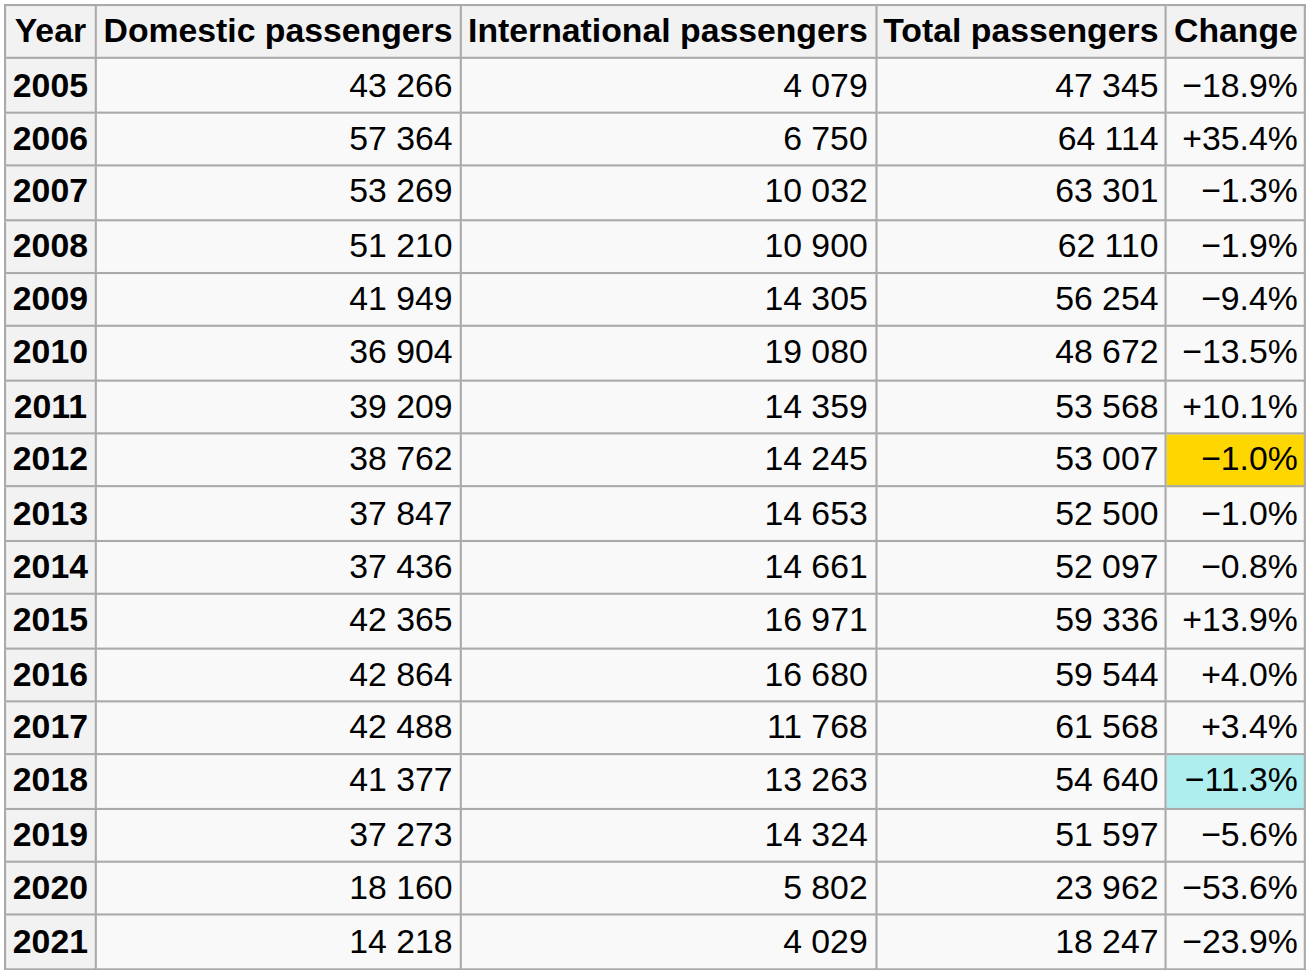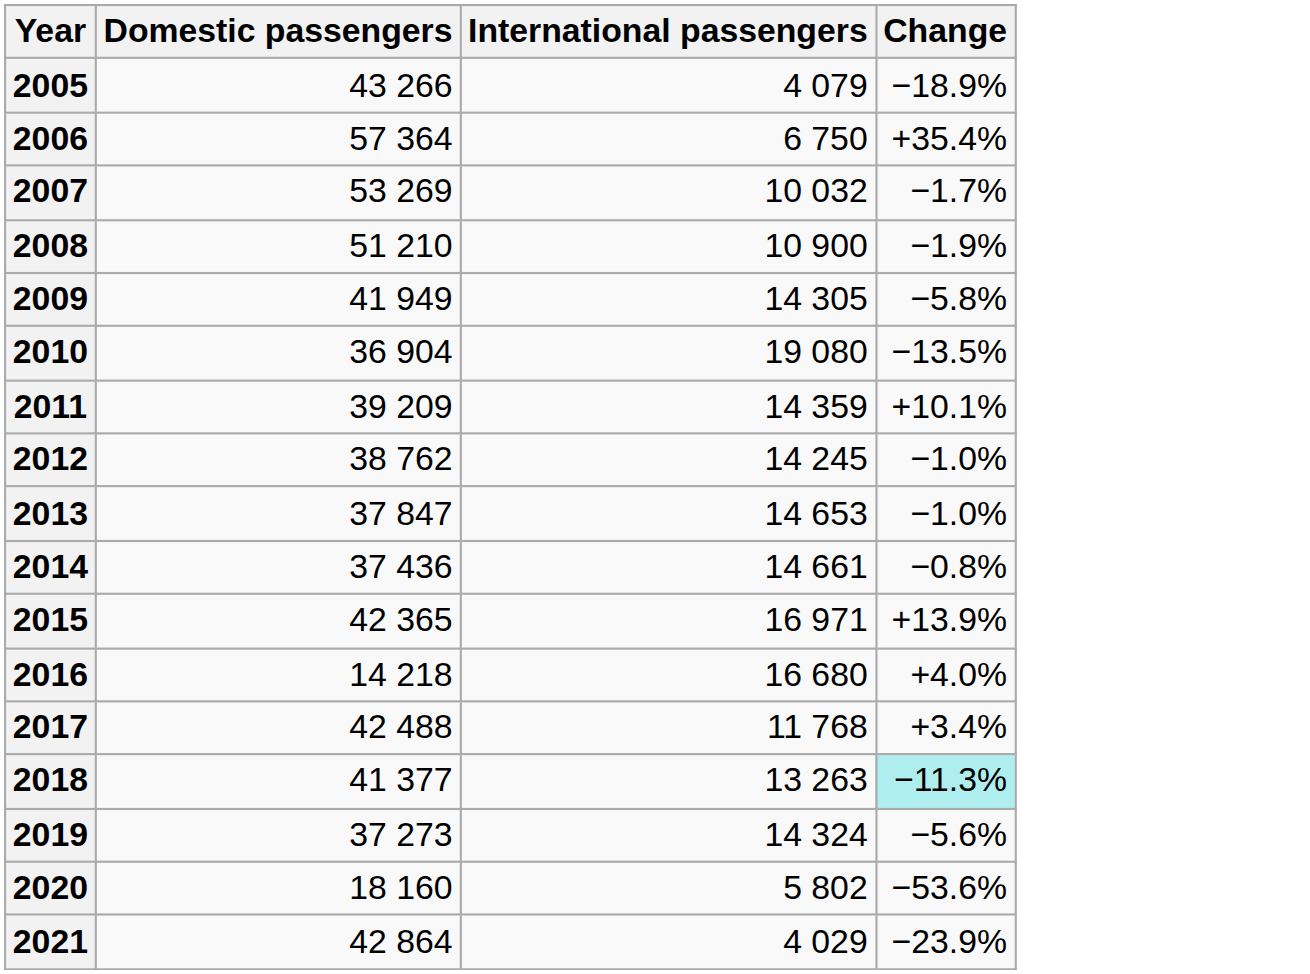 <table class="wikitable" style="text-align: right;">
 <tr>
 <th>Year</th>
 <th>Domestic passengers</th>
 <th>International passengers</th>
-<th>Total passengers</th>
 <th>Change</th>
 </tr>
 <tr>
 <th>2005</th>
 <td>43 266</td>
 <td>4 079</td>
-<td>47 345</td>
 <td>−18.9%</td>
 </tr>
 <tr>
 <th>2006</th>
 <td>57 364</td>
 <td>6 750</td>
-<td>64 114</td>
 <td>+35.4%</td>
 </tr>
 <tr>
 <th>2007</th>
 <td>53 269</td>
 <td>10 032</td>
-<td>63 301</td>
-<td>−1.3%</td>
+<td>−1.7%</td>
 </tr>
 <tr>
 <th>2008</th>
 <td>51 210</td>
 <td>10 900</td>
-<td>62 110</td>
 <td>−1.9%</td>
 </tr>
 <tr>
 <th>2009</th>
 <td>41 949</td>
 <td>14 305</td>
-<td>56 254</td>
-<td>−9.4%</td>
+<td>−5.8%</td>
 </tr>
 <tr>
 <th>2010</th>
 <td>36 904</td>
 <td>19 080</td>
-<td>48 672</td>
 <td>−13.5%</td>
 </tr>
 <tr>
 <th>2011</th>
 <td>39 209</td>
 <td>14 359</td>
-<td>53 568</td>
 <td>+10.1%</td>
 </tr>
 <tr>
 <th>2012</th>
 <td>38 762</td>
 <td>14 245</td>
-<td>53 007</td>
-<td style="background: gold;">−1.0%</td>
+<td>−1.0%</td>
 </tr>
 <tr>
 <th>2013</th>
 <td>37 847</td>
 <td>14 653</td>
-<td>52 500</td>
 <td>−1.0%</td>
 </tr>
 <tr>
 <th>2014</th>
 <td>37 436</td>
 <td>14 661</td>
-<td>52 097</td>
 <td>−0.8%</td>
 </tr>
 <tr>
 <th>2015</th>
 <td>42 365</td>
 <td>16 971</td>
-<td>59 336</td>
 <td>+13.9%</td>
 </tr>
 <tr>
 <th>2016</th>
-<td>42 864</td>
+<td>14 218</td>
 <td>16 680</td>
-<td>59 544</td>
 <td>+4.0%</td>
 </tr>
 <tr>
 <th>2017</th>
 <td>42 488</td>
 <td>11 768</td>
-<td>61 568</td>
 <td>+3.4%</td>
 </tr>
 <tr>
 <th>2018</th>
 <td>41 377</td>
 <td>13 263</td>
-<td>54 640</td>
 <td style="background: paleturquoise;">−11.3%</td>
 </tr>
 <tr>
 <th>2019</th>
 <td>37 273</td>
 <td>14 324</td>
-<td>51 597</td>
 <td>−5.6%</td>
 </tr>
 <tr>
 <th>2020</th>
 <td>18 160</td>
 <td>5 802</td>
-<td>23 962</td>
 <td>−53.6%</td>
 </tr>
 <tr>
 <th>2021</th>
-<td>14 218</td>
+<td>42 864</td>
 <td>4 029</td>
-<td>18 247</td>
 <td>−23.9%</td>
 </tr>
 </table>
